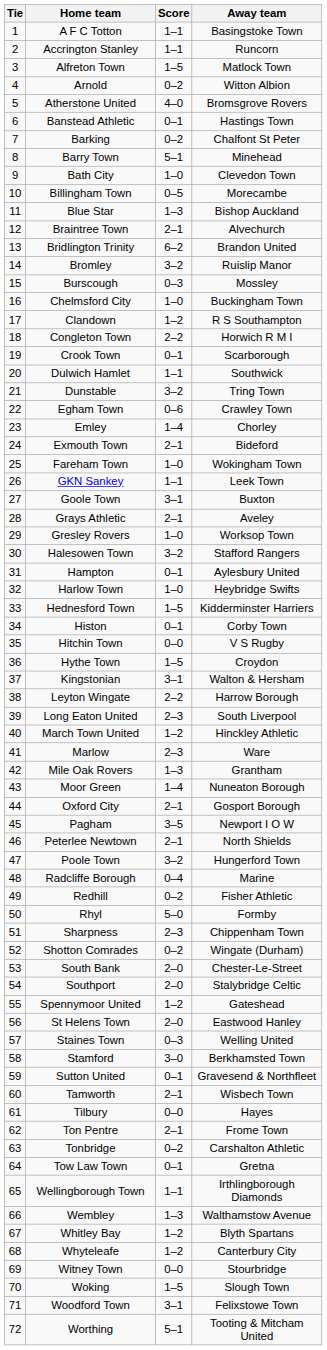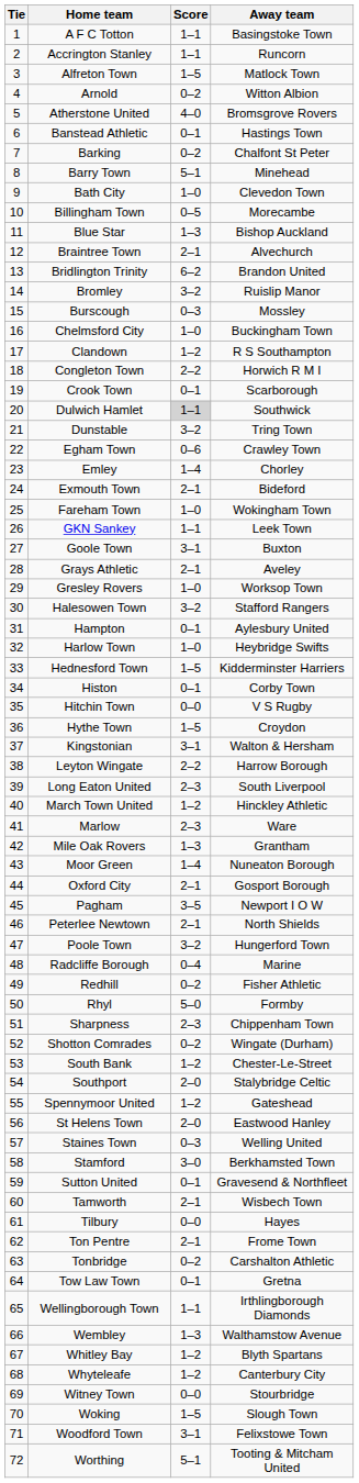 <table class="wikitable" style="text-align:center;">
 <tr>
 <th width=20>Tie</th>
 <th width=175>Home team</th>
 <th width=20>Score</th>
 <th width=175>Away team</th>
 </tr>
 <tr>
 <td>1</td>
 <td>A F C Totton</td>
 <td>1–1</td>
 <td>Basingstoke Town</td>
 </tr>
 <tr>
 <td>2</td>
 <td>Accrington Stanley</td>
 <td>1–1</td>
 <td>Runcorn</td>
 </tr>
 <tr>
 <td>3</td>
 <td>Alfreton Town</td>
 <td>1–5</td>
 <td>Matlock Town</td>
 </tr>
 <tr>
 <td>4</td>
 <td>Arnold</td>
 <td>0–2</td>
 <td>Witton Albion</td>
 </tr>
 <tr>
 <td>5</td>
 <td>Atherstone United</td>
 <td>4–0</td>
 <td>Bromsgrove Rovers</td>
 </tr>
 <tr>
 <td>6</td>
 <td>Banstead Athletic</td>
 <td>0–1</td>
 <td>Hastings Town</td>
 </tr>
 <tr>
 <td>7</td>
 <td>Barking</td>
 <td>0–2</td>
 <td>Chalfont St Peter</td>
 </tr>
 <tr>
 <td>8</td>
 <td>Barry Town</td>
 <td>5–1</td>
 <td>Minehead</td>
 </tr>
 <tr>
 <td>9</td>
 <td>Bath City</td>
 <td>1–0</td>
 <td>Clevedon Town</td>
 </tr>
 <tr>
 <td>10</td>
 <td>Billingham Town</td>
 <td>0–5</td>
 <td>Morecambe</td>
 </tr>
 <tr>
 <td>11</td>
 <td>Blue Star</td>
 <td>1–3</td>
 <td>Bishop Auckland</td>
 </tr>
 <tr>
 <td>12</td>
 <td>Braintree Town</td>
 <td>2–1</td>
 <td>Alvechurch</td>
 </tr>
 <tr>
 <td>13</td>
 <td>Bridlington Trinity</td>
 <td>6–2</td>
 <td>Brandon United</td>
 </tr>
 <tr>
 <td>14</td>
 <td>Bromley</td>
 <td>3–2</td>
 <td>Ruislip Manor</td>
 </tr>
 <tr>
 <td>15</td>
 <td>Burscough</td>
 <td>0–3</td>
 <td>Mossley</td>
 </tr>
 <tr>
 <td>16</td>
 <td>Chelmsford City</td>
 <td>1–0</td>
 <td>Buckingham Town</td>
 </tr>
 <tr>
 <td>17</td>
 <td>Clandown</td>
 <td>1–2</td>
 <td>R S Southampton</td>
 </tr>
 <tr>
 <td>18</td>
 <td>Congleton Town</td>
 <td>2–2</td>
 <td>Horwich R M I</td>
 </tr>
 <tr>
 <td>19</td>
 <td>Crook Town</td>
 <td>0–1</td>
 <td>Scarborough</td>
 </tr>
 <tr>
 <td>20</td>
 <td>Dulwich Hamlet</td>
-<td>1–1</td>
+<td style="background: lightgrey;">1–1</td>
 <td>Southwick</td>
 </tr>
 <tr>
 <td>21</td>
 <td>Dunstable</td>
 <td>3–2</td>
 <td>Tring Town</td>
 </tr>
 <tr>
 <td>22</td>
 <td>Egham Town</td>
 <td>0–6</td>
 <td>Crawley Town</td>
 </tr>
 <tr>
 <td>23</td>
 <td>Emley</td>
 <td>1–4</td>
 <td>Chorley</td>
 </tr>
 <tr>
 <td>24</td>
 <td>Exmouth Town</td>
 <td>2–1</td>
 <td>Bideford</td>
 </tr>
 <tr>
 <td>25</td>
 <td>Fareham Town</td>
 <td>1–0</td>
 <td>Wokingham Town</td>
 </tr>
 <tr>
 <td>26</td>
 <td><a href='#'>GKN Sankey</a></td>
 <td>1–1</td>
 <td>Leek Town</td>
 </tr>
 <tr>
 <td>27</td>
 <td>Goole Town</td>
 <td>3–1</td>
 <td>Buxton</td>
 </tr>
 <tr>
 <td>28</td>
 <td>Grays Athletic</td>
 <td>2–1</td>
 <td>Aveley</td>
 </tr>
 <tr>
 <td>29</td>
 <td>Gresley Rovers</td>
 <td>1–0</td>
 <td>Worksop Town</td>
 </tr>
 <tr>
 <td>30</td>
 <td>Halesowen Town</td>
 <td>3–2</td>
 <td>Stafford Rangers</td>
 </tr>
 <tr>
 <td>31</td>
 <td>Hampton</td>
 <td>0–1</td>
 <td>Aylesbury United</td>
 </tr>
 <tr>
 <td>32</td>
 <td>Harlow Town</td>
 <td>1–0</td>
 <td>Heybridge Swifts</td>
 </tr>
 <tr>
 <td>33</td>
 <td>Hednesford Town</td>
 <td>1–5</td>
 <td>Kidderminster Harriers</td>
 </tr>
 <tr>
 <td>34</td>
 <td>Histon</td>
 <td>0–1</td>
 <td>Corby Town</td>
 </tr>
 <tr>
 <td>35</td>
 <td>Hitchin Town</td>
 <td>0–0</td>
 <td>V S Rugby</td>
 </tr>
 <tr>
 <td>36</td>
 <td>Hythe Town</td>
 <td>1–5</td>
 <td>Croydon</td>
 </tr>
 <tr>
 <td>37</td>
 <td>Kingstonian</td>
 <td>3–1</td>
 <td>Walton & Hersham</td>
 </tr>
 <tr>
 <td>38</td>
 <td>Leyton Wingate</td>
 <td>2–2</td>
 <td>Harrow Borough</td>
 </tr>
 <tr>
 <td>39</td>
 <td>Long Eaton United</td>
 <td>2–3</td>
 <td>South Liverpool</td>
 </tr>
 <tr>
 <td>40</td>
 <td>March Town United</td>
 <td>1–2</td>
 <td>Hinckley Athletic</td>
 </tr>
 <tr>
 <td>41</td>
 <td>Marlow</td>
 <td>2–3</td>
 <td>Ware</td>
 </tr>
 <tr>
 <td>42</td>
 <td>Mile Oak Rovers</td>
 <td>1–3</td>
 <td>Grantham</td>
 </tr>
 <tr>
 <td>43</td>
 <td>Moor Green</td>
 <td>1–4</td>
 <td>Nuneaton Borough</td>
 </tr>
 <tr>
 <td>44</td>
 <td>Oxford City</td>
 <td>2–1</td>
 <td>Gosport Borough</td>
 </tr>
 <tr>
 <td>45</td>
 <td>Pagham</td>
 <td>3–5</td>
 <td>Newport I O W</td>
 </tr>
 <tr>
 <td>46</td>
 <td>Peterlee Newtown</td>
 <td>2–1</td>
 <td>North Shields</td>
 </tr>
 <tr>
 <td>47</td>
 <td>Poole Town</td>
 <td>3–2</td>
 <td>Hungerford Town</td>
 </tr>
 <tr>
 <td>48</td>
 <td>Radcliffe Borough</td>
 <td>0–4</td>
 <td>Marine</td>
 </tr>
 <tr>
 <td>49</td>
 <td>Redhill</td>
 <td>0–2</td>
 <td>Fisher Athletic</td>
 </tr>
 <tr>
 <td>50</td>
 <td>Rhyl</td>
 <td>5–0</td>
 <td>Formby</td>
 </tr>
 <tr>
 <td>51</td>
 <td>Sharpness</td>
 <td>2–3</td>
 <td>Chippenham Town</td>
 </tr>
 <tr>
 <td>52</td>
 <td>Shotton Comrades</td>
 <td>0–2</td>
 <td>Wingate (Durham)</td>
 </tr>
 <tr>
 <td>53</td>
 <td>South Bank</td>
-<td>2–0</td>
+<td>1–2</td>
 <td>Chester-Le-Street</td>
 </tr>
 <tr>
 <td>54</td>
 <td>Southport</td>
 <td>2–0</td>
 <td>Stalybridge Celtic</td>
 </tr>
 <tr>
 <td>55</td>
 <td>Spennymoor United</td>
 <td>1–2</td>
 <td>Gateshead</td>
 </tr>
 <tr>
 <td>56</td>
 <td>St Helens Town</td>
 <td>2–0</td>
 <td>Eastwood Hanley</td>
 </tr>
 <tr>
 <td>57</td>
 <td>Staines Town</td>
 <td>0–3</td>
 <td>Welling United</td>
 </tr>
 <tr>
 <td>58</td>
 <td>Stamford</td>
 <td>3–0</td>
 <td>Berkhamsted Town</td>
 </tr>
 <tr>
 <td>59</td>
 <td>Sutton United</td>
 <td>0–1</td>
 <td>Gravesend & Northfleet</td>
 </tr>
 <tr>
 <td>60</td>
 <td>Tamworth</td>
 <td>2–1</td>
 <td>Wisbech Town</td>
 </tr>
 <tr>
 <td>61</td>
 <td>Tilbury</td>
 <td>0–0</td>
 <td>Hayes</td>
 </tr>
 <tr>
 <td>62</td>
 <td>Ton Pentre</td>
 <td>2–1</td>
 <td>Frome Town</td>
 </tr>
 <tr>
 <td>63</td>
 <td>Tonbridge</td>
 <td>0–2</td>
 <td>Carshalton Athletic</td>
 </tr>
 <tr>
 <td>64</td>
 <td>Tow Law Town</td>
 <td>0–1</td>
 <td>Gretna</td>
 </tr>
 <tr>
 <td>65</td>
 <td>Wellingborough Town</td>
 <td>1–1</td>
 <td>Irthlingborough Diamonds</td>
 </tr>
 <tr>
 <td>66</td>
 <td>Wembley</td>
 <td>1–3</td>
 <td>Walthamstow Avenue</td>
 </tr>
 <tr>
 <td>67</td>
 <td>Whitley Bay</td>
 <td>1–2</td>
 <td>Blyth Spartans</td>
 </tr>
 <tr>
 <td>68</td>
 <td>Whyteleafe</td>
 <td>1–2</td>
 <td>Canterbury City</td>
 </tr>
 <tr>
 <td>69</td>
 <td>Witney Town</td>
 <td>0–0</td>
 <td>Stourbridge</td>
 </tr>
 <tr>
 <td>70</td>
 <td>Woking</td>
 <td>1–5</td>
 <td>Slough Town</td>
 </tr>
 <tr>
 <td>71</td>
 <td>Woodford Town</td>
 <td>3–1</td>
 <td>Felixstowe Town</td>
 </tr>
 <tr>
 <td>72</td>
 <td>Worthing</td>
 <td>5–1</td>
 <td>Tooting & Mitcham United</td>
 </tr>
 </table>
